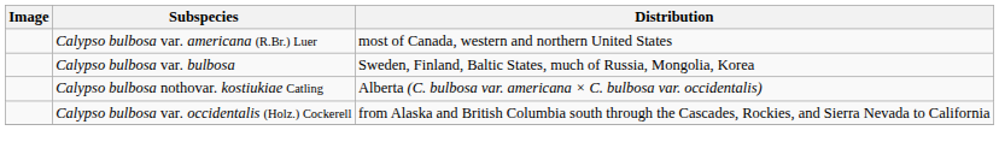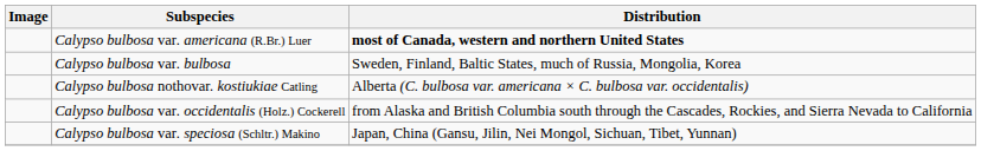 <table class="wikitable ">
 <tr>
 <th>Image</th>
 <th>Subspecies</th>
 <th>Distribution</th>
 </tr>
 <tr>
 <td></td>
 <td><em>Calypso bulbosa </em>var<em>. americana</em> <small>(R.Br.) Luer</small></td>
-<td>most of Canada, western and northern United States</td>
+<td><strong>most of Canada, western and northern United States</strong></td>
 </tr>
 <tr>
 <td></td>
 <td><em>Calypso bulbosa </em>var<em>. bulbosa</em></td>
 <td>Sweden, Finland, Baltic States, much of Russia, Mongolia, Korea</td>
 </tr>
 <tr>
 <td></td>
 <td><em>Calypso bulbosa </em>nothovar<em>. kostiukiae</em> <small>Catling</small></td>
 <td>Alberta  <em>(C. bulbosa var. americana × C. bulbosa var. occidentalis)</em></td>
 </tr>
 <tr>
 <td></td>
 <td><em>Calypso bulbosa </em>var<em>. occidentalis</em> <small>(Holz.) Cockerell</small></td>
 <td>from Alaska and British Columbia south through the Cascades, Rockies, and Sierra Nevada to California</td>
 </tr>
 <tr>
+<td></td>
+<td><em>Calypso bulbosa </em>var<em>. speciosa</em> <small>(Schltr.) Makino</small></td>
+<td>Japan, China (Gansu, Jilin, Nei Mongol, Sichuan, Tibet, Yunnan)</td>
+</tr>
+<tr>
 </tr>
 </table>
